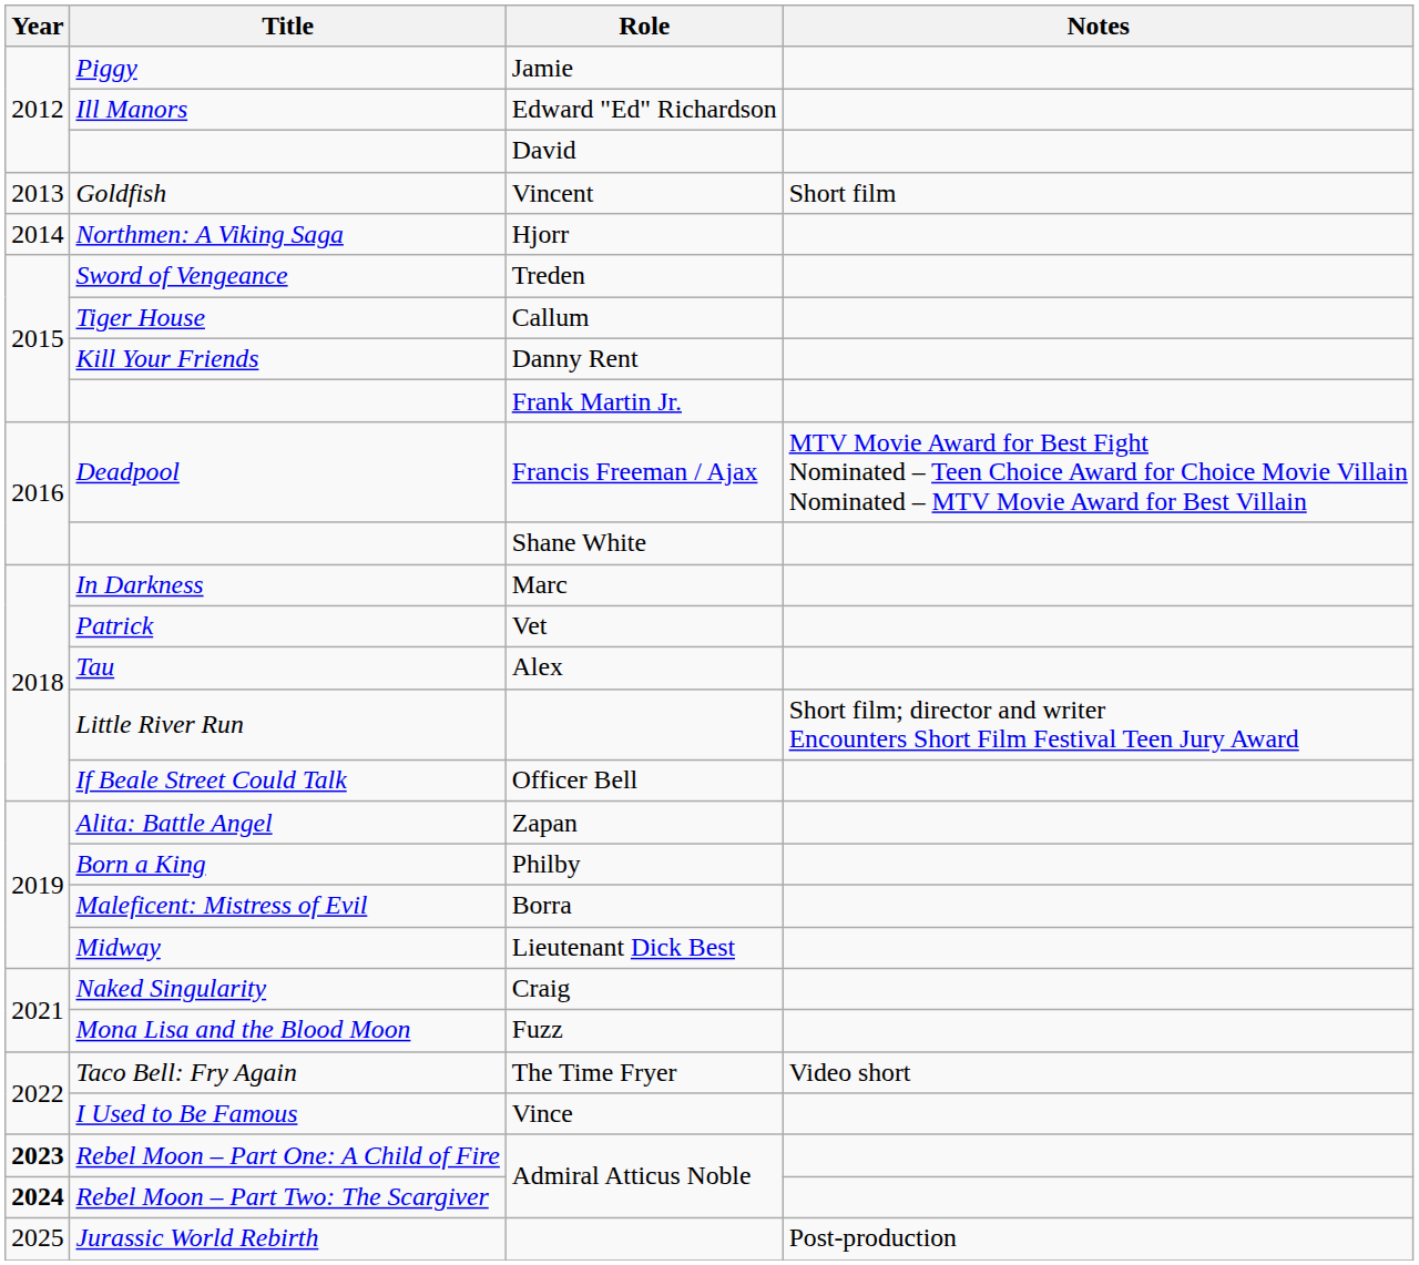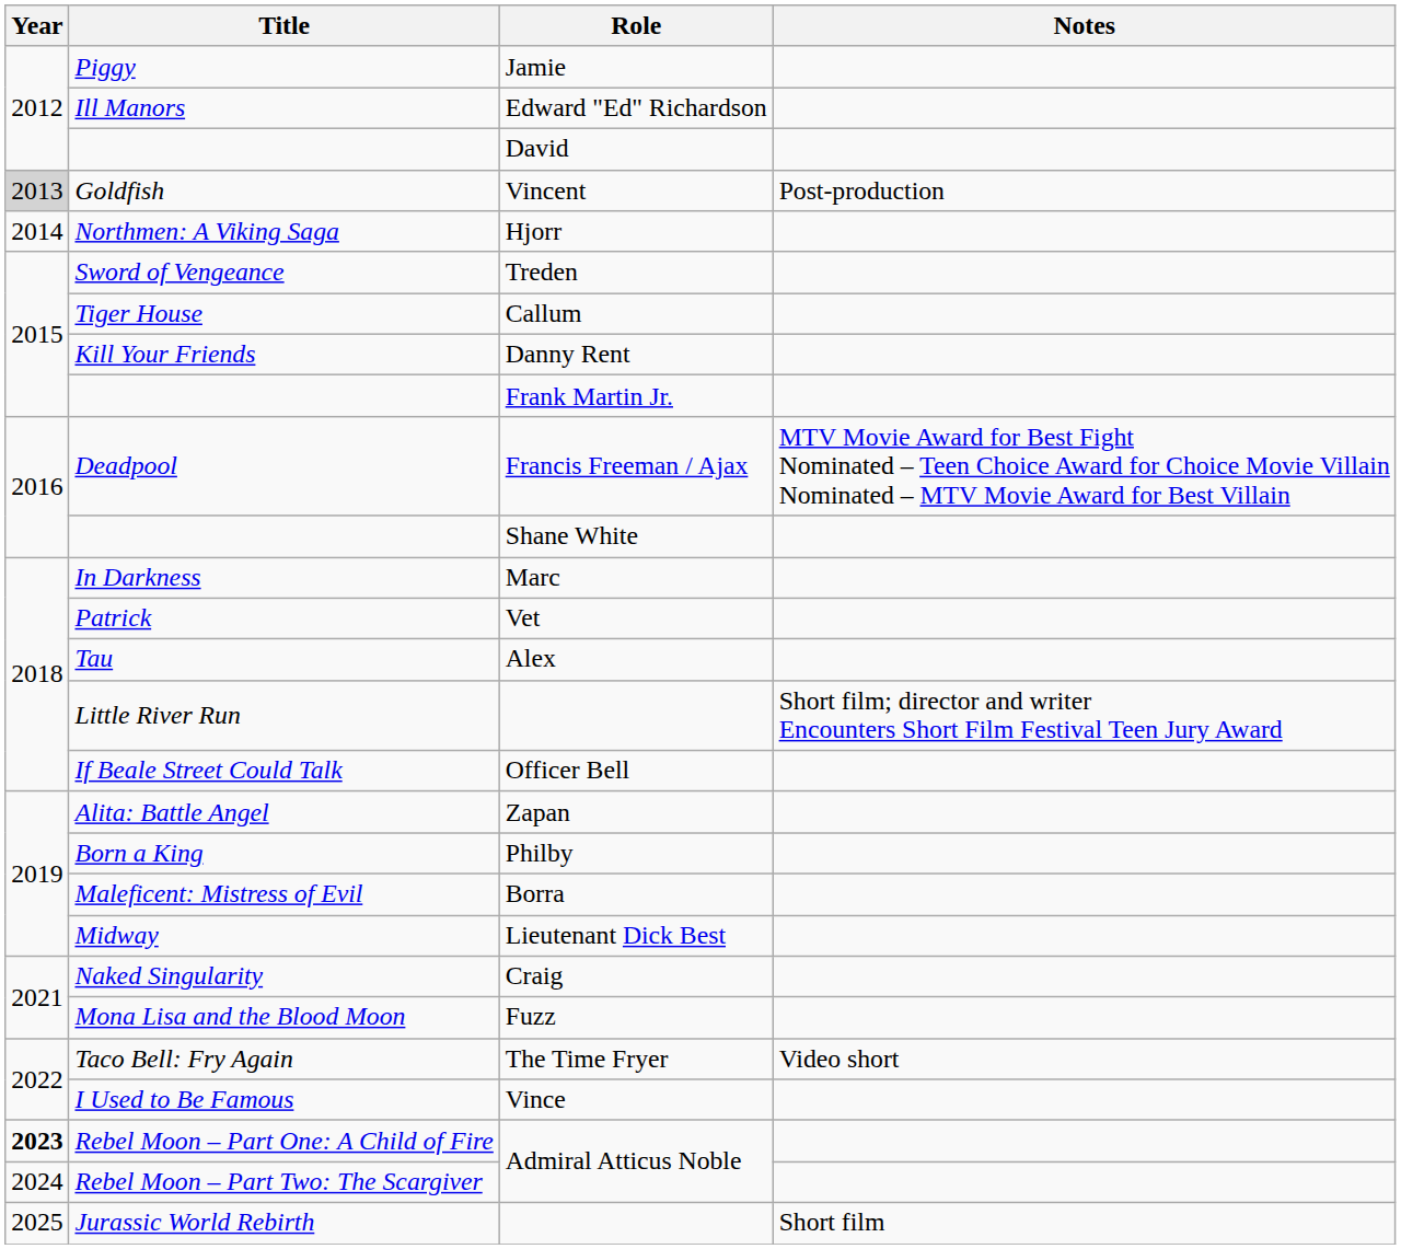 <table class="wikitable sortable">
 <tr>
 <th>Year</th>
 <th>Title</th>
 <th>Role</th>
 <th class="unsortable">Notes</th>
 </tr>
 <tr>
 <td rowspan="3">2012</td>
 <td><em><a href='#'>Piggy</a></em></td>
 <td>Jamie</td>
 <td></td>
 </tr>
 <tr>
 <td><em><a href='#'>Ill Manors</a></em></td>
 <td>Edward "Ed" Richardson</td>
 <td></td>
 </tr>
 <tr>
 <td><em></em></td>
 <td>David</td>
 <td></td>
 </tr>
 <tr>
-<td>2013</td>
+<td style="background: lightgrey;">2013</td>
 <td><em>Goldfish</em></td>
 <td>Vincent</td>
-<td>Short film</td>
+<td>Post-production</td>
 </tr>
 <tr>
 <td>2014</td>
 <td><em><a href='#'>Northmen: A Viking Saga</a></em></td>
 <td>Hjorr</td>
 <td></td>
 </tr>
 <tr>
 <td rowspan="4">2015</td>
 <td><em><a href='#'>Sword of Vengeance</a></em></td>
 <td>Treden</td>
 <td></td>
 </tr>
 <tr>
 <td><em><a href='#'>Tiger House</a></em></td>
 <td>Callum</td>
 <td></td>
 </tr>
 <tr>
 <td><em><a href='#'>Kill Your Friends</a></em></td>
 <td>Danny Rent</td>
 <td></td>
 </tr>
 <tr>
 <td><em></em></td>
 <td><a href='#'>Frank Martin Jr.</a></td>
 <td></td>
 </tr>
 <tr>
 <td rowspan="2">2016</td>
 <td><em><a href='#'>Deadpool</a></em></td>
 <td><a href='#'>Francis Freeman / Ajax</a></td>
 <td><a href='#'>MTV Movie Award for Best Fight</a> <br>Nominated – <a href='#'>Teen Choice Award for Choice Movie Villain</a><br>Nominated – <a href='#'>MTV Movie Award for Best Villain</a></td>
 </tr>
 <tr>
 <td><em></em></td>
 <td>Shane White</td>
 <td></td>
 </tr>
 <tr>
 <td rowspan="5">2018</td>
 <td><em><a href='#'>In Darkness</a></em></td>
 <td>Marc</td>
 <td></td>
 </tr>
 <tr>
 <td><em><a href='#'>Patrick</a></em></td>
 <td>Vet</td>
 <td></td>
 </tr>
 <tr>
 <td><em><a href='#'>Tau</a></em></td>
 <td>Alex</td>
 <td></td>
 </tr>
 <tr>
 <td><em>Little River Run</em></td>
 <td></td>
 <td>Short film; director and writer<br><a href='#'>Encounters Short Film Festival Teen Jury Award</a></td>
 </tr>
 <tr>
 <td><em><a href='#'>If Beale Street Could Talk</a></em></td>
 <td>Officer Bell</td>
 <td></td>
 </tr>
 <tr>
 <td rowspan="4">2019</td>
 <td><em><a href='#'>Alita: Battle Angel</a></em></td>
 <td>Zapan</td>
 <td></td>
 </tr>
 <tr>
 <td><em><a href='#'>Born a King</a></em></td>
 <td>Philby</td>
 <td></td>
 </tr>
 <tr>
 <td><em><a href='#'>Maleficent: Mistress of Evil</a></em></td>
 <td>Borra</td>
 <td></td>
 </tr>
 <tr>
 <td><em><a href='#'>Midway</a></em></td>
 <td>Lieutenant <a href='#'>Dick Best</a></td>
 <td></td>
 </tr>
 <tr>
 <td rowspan="2">2021</td>
 <td><em><a href='#'>Naked Singularity</a></em></td>
 <td>Craig</td>
 <td></td>
 </tr>
 <tr>
 <td><em><a href='#'>Mona Lisa and the Blood Moon</a></em></td>
 <td>Fuzz</td>
 <td></td>
 </tr>
 <tr>
 <td rowspan="2">2022</td>
 <td><em>Taco Bell: Fry Again</em></td>
 <td>The Time Fryer</td>
 <td>Video short</td>
 </tr>
 <tr>
 <td><em><a href='#'>I Used to Be Famous</a></em></td>
 <td>Vince</td>
 <td></td>
 </tr>
 <tr>
 <td><strong>2023</strong></td>
 <td><em><a href='#'>Rebel Moon – Part One: A Child of Fire</a></em></td>
 <td rowspan=2>Admiral Atticus Noble</td>
 <td></td>
 </tr>
 <tr>
-<td><strong>2024</strong></td>
+<td>2024</td>
 <td><em><a href='#'>Rebel Moon – Part Two: The Scargiver</a></em></td>
 <td></td>
 </tr>
 <tr>
 <td>2025</td>
 <td><em><a href='#'>Jurassic World Rebirth</a></em></td>
 <td></td>
-<td>Post-production</td>
+<td>Short film</td>
 </tr>
 </table>
